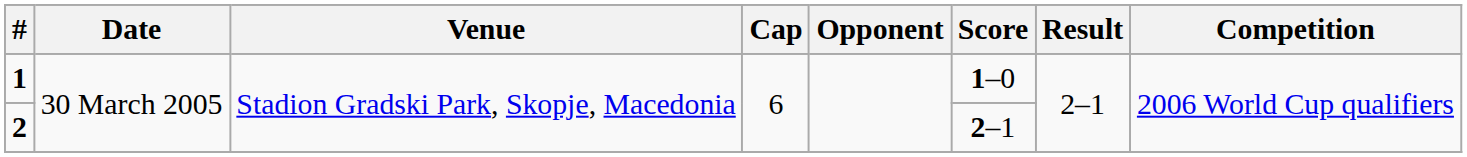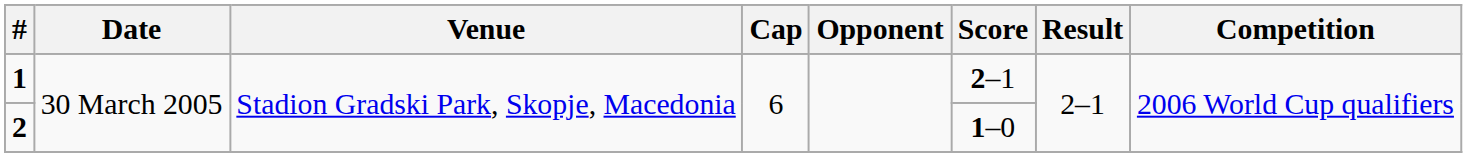 <table class="wikitable" style="font-size:95%;">
 <tr>
 <th>#</th>
 <th>Date</th>
 <th>Venue</th>
 <th>Cap</th>
 <th>Opponent</th>
 <th>Score</th>
 <th>Result</th>
 <th>Competition</th>
 </tr>
 <tr>
 <td align="center"><strong>1</strong></td>
 <td rowspan="2">30 March 2005</td>
 <td rowspan="2"><a href='#'>Stadion Gradski Park</a>, <a href='#'>Skopje</a>, <a href='#'>Macedonia</a></td>
 <td rowspan="2" align=center>6</td>
 <td rowspan="2"></td>
-<td align="center"><strong>1</strong>–0</td>
+<td align="center"><strong>2</strong>–1</td>
 <td rowspan="2" align="center">2–1</td>
 <td rowspan="2"><a href='#'>2006 World Cup qualifiers</a></td>
 </tr>
 <tr>
 <td align="center"><strong>2</strong></td>
-<td align="center"><strong>2</strong>–1</td>
+<td align="center"><strong>1</strong>–0</td>
 </tr>
 <tr>
 </tr>
 </table>
